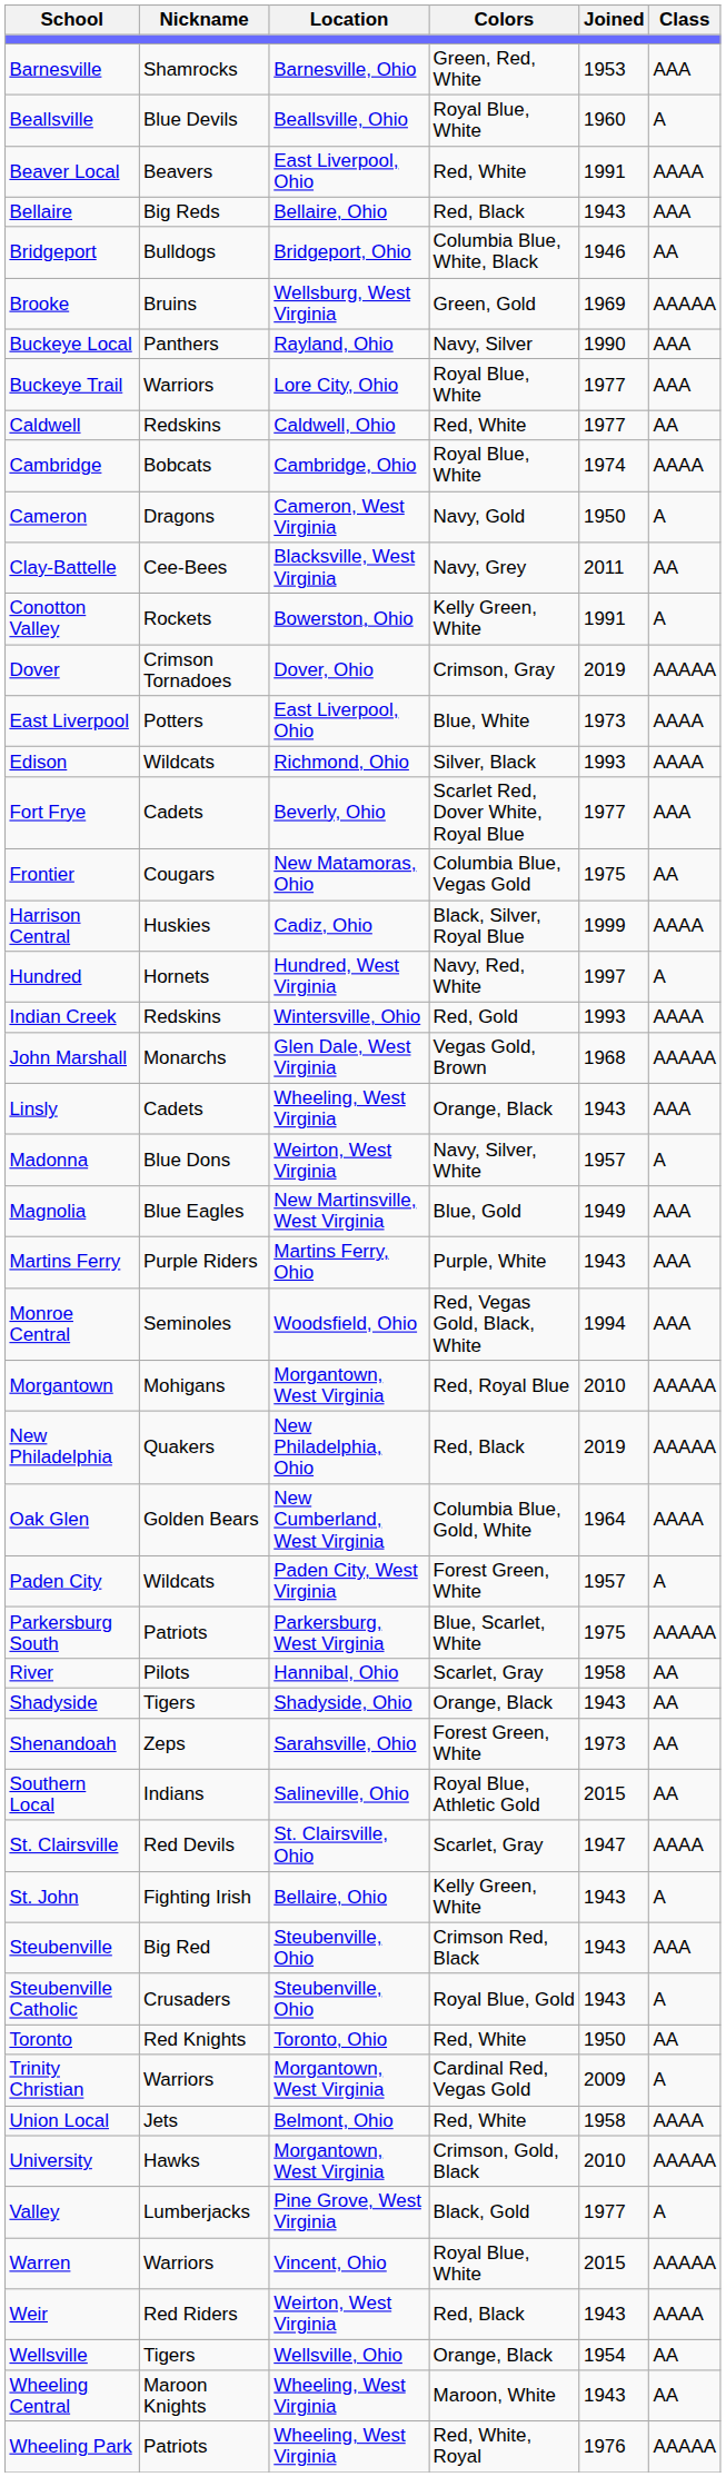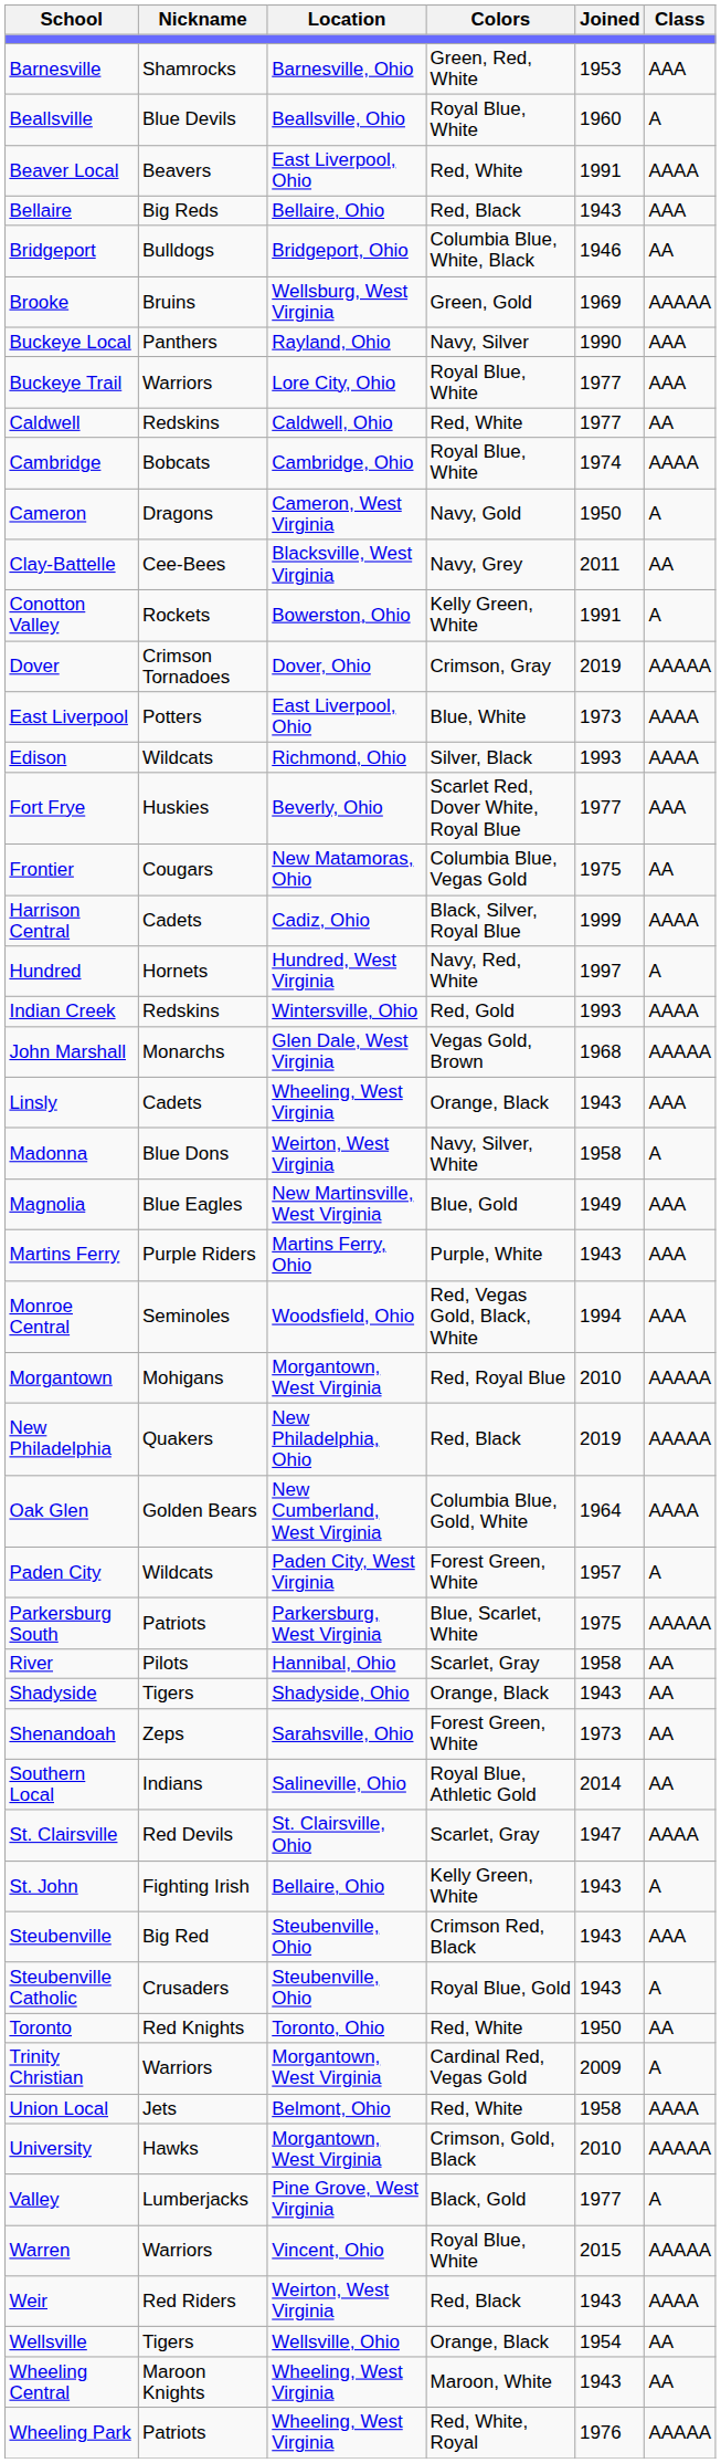 <table class="wikitable sortable">
 <tr>
 <th>School</th>
 <th>Nickname</th>
 <th>Location</th>
 <th>Colors</th>
 <th>Joined</th>
 <th>Class</th>
 </tr>
 <tr>
 <th colspan="8" style="background:#676AFE;"></th>
 </tr>
 <tr>
 <td><a href='#'>Barnesville</a></td>
 <td>Shamrocks</td>
 <td><a href='#'>Barnesville, Ohio</a></td>
 <td>Green, Red, White<br>  </td>
 <td>1953</td>
 <td>AAA</td>
 </tr>
 <tr>
 <td><a href='#'>Beallsville</a></td>
 <td>Blue Devils</td>
 <td><a href='#'>Beallsville, Ohio</a></td>
 <td>Royal Blue, White<br> </td>
 <td>1960</td>
 <td>A</td>
 </tr>
 <tr>
 <td><a href='#'>Beaver Local</a></td>
 <td>Beavers</td>
 <td><a href='#'>East Liverpool, Ohio</a></td>
 <td>Red, White<br> </td>
 <td>1991</td>
 <td>AAAA</td>
 </tr>
 <tr>
 <td><a href='#'>Bellaire</a></td>
 <td>Big Reds</td>
 <td><a href='#'>Bellaire, Ohio</a></td>
 <td>Red, Black<br> </td>
 <td>1943</td>
 <td>AAA</td>
 </tr>
 <tr>
 <td><a href='#'>Bridgeport</a></td>
 <td>Bulldogs</td>
 <td><a href='#'>Bridgeport, Ohio</a></td>
 <td>Columbia Blue, White, Black <br>   </td>
 <td>1946</td>
 <td>AA</td>
 </tr>
 <tr>
 <td><a href='#'>Brooke</a></td>
 <td>Bruins</td>
 <td><a href='#'>Wellsburg, West Virginia</a></td>
 <td>Green, Gold <br>  </td>
 <td>1969</td>
 <td>AAAAA</td>
 </tr>
 <tr>
 <td><a href='#'>Buckeye Local</a></td>
 <td>Panthers</td>
 <td><a href='#'>Rayland, Ohio</a></td>
 <td>Navy, Silver <br>  </td>
 <td>1990</td>
 <td>AAA</td>
 </tr>
 <tr>
 <td><a href='#'>Buckeye Trail</a></td>
 <td>Warriors</td>
 <td><a href='#'>Lore City, Ohio</a></td>
 <td>Royal Blue, White <br> </td>
 <td>1977</td>
 <td>AAA</td>
 </tr>
 <tr>
 <td><a href='#'>Caldwell</a></td>
 <td>Redskins</td>
 <td><a href='#'>Caldwell, Ohio</a></td>
 <td>Red, White <br>  </td>
 <td>1977</td>
 <td>AA</td>
 </tr>
 <tr>
 <td><a href='#'>Cambridge</a></td>
 <td>Bobcats</td>
 <td><a href='#'>Cambridge, Ohio</a></td>
 <td>Royal Blue, White <br> </td>
 <td>1974</td>
 <td>AAAA</td>
 </tr>
 <tr>
 <td><a href='#'>Cameron</a></td>
 <td>Dragons</td>
 <td><a href='#'>Cameron, West Virginia</a></td>
 <td>Navy, Gold <br>  </td>
 <td>1950</td>
 <td>A</td>
 </tr>
 <tr>
 <td><a href='#'>Clay-Battelle</a></td>
 <td>Cee-Bees</td>
 <td><a href='#'>Blacksville, West Virginia</a></td>
 <td>Navy, Grey <br>  </td>
 <td>2011</td>
 <td>AA</td>
 </tr>
 <tr>
 <td><a href='#'>Conotton Valley</a></td>
 <td>Rockets</td>
 <td><a href='#'>Bowerston, Ohio</a></td>
 <td>Kelly Green, White <br> </td>
 <td>1991</td>
 <td>A</td>
 </tr>
 <tr>
 <td><a href='#'>Dover</a></td>
 <td>Crimson Tornadoes</td>
 <td><a href='#'>Dover, Ohio</a></td>
 <td>Crimson, Gray <br> </td>
 <td>2019</td>
 <td>AAAAA</td>
 </tr>
 <tr>
 <td><a href='#'>East Liverpool</a></td>
 <td>Potters</td>
 <td><a href='#'>East Liverpool, Ohio</a></td>
 <td>Blue, White <br> </td>
 <td>1973</td>
 <td>AAAA</td>
 </tr>
 <tr>
 <td><a href='#'>Edison</a></td>
 <td>Wildcats</td>
 <td><a href='#'>Richmond, Ohio</a></td>
 <td>Silver, Black <br> </td>
 <td>1993</td>
 <td>AAAA</td>
 </tr>
 <tr>
 <td><a href='#'>Fort Frye</a></td>
-<td>Cadets</td>
+<td>Huskies</td>
 <td><a href='#'>Beverly, Ohio</a></td>
 <td>Scarlet Red, Dover White, Royal Blue <br>  </td>
 <td>1977</td>
 <td>AAA</td>
 </tr>
 <tr>
 <td><a href='#'>Frontier</a></td>
 <td>Cougars</td>
 <td><a href='#'>New Matamoras, Ohio</a></td>
 <td>Columbia Blue, Vegas Gold <br> </td>
 <td>1975</td>
 <td>AA</td>
 </tr>
 <tr>
 <td><a href='#'>Harrison Central</a></td>
-<td>Huskies</td>
+<td>Cadets</td>
 <td><a href='#'>Cadiz, Ohio</a></td>
 <td>Black, Silver, Royal Blue <br>  </td>
 <td>1999</td>
 <td>AAAA</td>
 </tr>
 <tr>
 <td><a href='#'>Hundred</a></td>
 <td>Hornets</td>
 <td><a href='#'>Hundred, West Virginia</a></td>
 <td>Navy, Red, White <br>  </td>
 <td>1997</td>
 <td>A</td>
 </tr>
 <tr>
 <td><a href='#'>Indian Creek</a></td>
 <td>Redskins</td>
 <td><a href='#'>Wintersville, Ohio</a></td>
 <td>Red, Gold <br> </td>
 <td>1993</td>
 <td>AAAA</td>
 </tr>
 <tr>
 <td><a href='#'>John Marshall</a></td>
 <td>Monarchs</td>
 <td><a href='#'>Glen Dale, West Virginia</a></td>
 <td>Vegas Gold, Brown <br> </td>
 <td>1968</td>
 <td>AAAAA</td>
 </tr>
 <tr>
 <td><a href='#'>Linsly</a></td>
 <td>Cadets</td>
 <td><a href='#'>Wheeling, West Virginia</a></td>
 <td>Orange, Black <br> </td>
 <td>1943</td>
 <td>AAA</td>
 </tr>
 <tr>
 <td><a href='#'>Madonna</a></td>
 <td>Blue Dons</td>
 <td><a href='#'>Weirton, West Virginia</a></td>
 <td>Navy, Silver, White <br>  </td>
-<td>1957</td>
+<td>1958</td>
 <td>A</td>
 </tr>
 <tr>
 <td><a href='#'>Magnolia</a></td>
 <td>Blue Eagles</td>
 <td><a href='#'>New Martinsville, West Virginia</a></td>
 <td>Blue, Gold <br> </td>
 <td>1949</td>
 <td>AAA</td>
 </tr>
 <tr>
 <td><a href='#'>Martins Ferry</a></td>
 <td>Purple Riders</td>
 <td><a href='#'>Martins Ferry, Ohio</a></td>
 <td>Purple, White <br> </td>
 <td>1943</td>
 <td>AAA</td>
 </tr>
 <tr>
 <td><a href='#'>Monroe Central</a></td>
 <td>Seminoles</td>
 <td><a href='#'>Woodsfield, Ohio</a></td>
 <td>Red, Vegas Gold, Black, White <br>   </td>
 <td>1994</td>
 <td>AAA</td>
 </tr>
 <tr>
 <td><a href='#'>Morgantown</a></td>
 <td>Mohigans</td>
 <td><a href='#'>Morgantown, West Virginia</a></td>
 <td>Red, Royal Blue <br> </td>
 <td>2010</td>
 <td>AAAAA</td>
 </tr>
 <tr>
 <td><a href='#'>New Philadelphia</a></td>
 <td>Quakers</td>
 <td><a href='#'>New Philadelphia, Ohio</a></td>
 <td>Red, Black <br> </td>
 <td>2019</td>
 <td>AAAAA</td>
 </tr>
 <tr>
 <td><a href='#'>Oak Glen</a></td>
 <td>Golden Bears</td>
 <td><a href='#'>New Cumberland, West Virginia</a></td>
 <td>Columbia Blue, Gold, White <br>   </td>
 <td>1964</td>
 <td>AAAA</td>
 </tr>
 <tr>
 <td><a href='#'>Paden City</a></td>
 <td>Wildcats</td>
 <td><a href='#'>Paden City, West Virginia</a></td>
 <td>Forest Green, White <br> </td>
 <td>1957</td>
 <td>A</td>
 </tr>
 <tr>
 <td><a href='#'>Parkersburg South</a></td>
 <td>Patriots</td>
 <td><a href='#'>Parkersburg, West Virginia</a></td>
 <td>Blue, Scarlet, White <br>  </td>
 <td>1975</td>
 <td>AAAAA</td>
 </tr>
 <tr>
 <td><a href='#'>River</a></td>
 <td>Pilots</td>
 <td><a href='#'>Hannibal, Ohio</a></td>
 <td>Scarlet, Gray <br> </td>
 <td>1958</td>
 <td>AA</td>
 </tr>
 <tr>
 <td><a href='#'>Shadyside</a></td>
 <td>Tigers</td>
 <td><a href='#'>Shadyside, Ohio</a></td>
 <td>Orange, Black <br> </td>
 <td>1943</td>
 <td>AA</td>
 </tr>
 <tr>
 <td><a href='#'>Shenandoah</a></td>
 <td>Zeps</td>
 <td><a href='#'>Sarahsville, Ohio</a></td>
 <td>Forest Green, White <br> </td>
 <td>1973</td>
 <td>AA</td>
 </tr>
 <tr>
 <td><a href='#'>Southern Local</a></td>
 <td>Indians</td>
 <td><a href='#'>Salineville, Ohio</a></td>
 <td>Royal Blue, Athletic Gold <br> </td>
-<td>2015</td>
+<td>2014</td>
 <td>AA</td>
 </tr>
 <tr>
 <td><a href='#'>St. Clairsville</a></td>
 <td>Red Devils</td>
 <td><a href='#'>St. Clairsville, Ohio</a></td>
 <td>Scarlet, Gray <br> </td>
 <td>1947</td>
 <td>AAAA</td>
 </tr>
 <tr>
 <td><a href='#'>St. John</a></td>
 <td>Fighting Irish</td>
 <td><a href='#'>Bellaire, Ohio</a></td>
 <td>Kelly Green, White <br> </td>
 <td>1943</td>
 <td>A</td>
 </tr>
 <tr>
 <td><a href='#'>Steubenville</a></td>
 <td>Big Red</td>
 <td><a href='#'>Steubenville, Ohio</a></td>
 <td>Crimson Red, Black <br> </td>
 <td>1943</td>
 <td>AAA</td>
 </tr>
 <tr>
 <td><a href='#'>Steubenville Catholic</a></td>
 <td>Crusaders</td>
 <td><a href='#'>Steubenville, Ohio</a></td>
 <td>Royal Blue, Gold <br> </td>
 <td>1943</td>
 <td>A</td>
 </tr>
 <tr>
 <td><a href='#'>Toronto</a></td>
 <td>Red Knights</td>
 <td><a href='#'>Toronto, Ohio</a></td>
 <td>Red, White <br> </td>
 <td>1950</td>
 <td>AA</td>
 </tr>
 <tr>
 <td><a href='#'>Trinity Christian</a></td>
 <td>Warriors</td>
 <td><a href='#'>Morgantown, West Virginia</a></td>
 <td>Cardinal Red, Vegas Gold <br> </td>
 <td>2009</td>
 <td>A</td>
 </tr>
 <tr>
 <td><a href='#'>Union Local</a></td>
 <td>Jets</td>
 <td><a href='#'>Belmont, Ohio</a></td>
 <td>Red, White <br> </td>
 <td>1958</td>
 <td>AAAA</td>
 </tr>
 <tr>
 <td><a href='#'>University</a></td>
 <td>Hawks</td>
 <td><a href='#'>Morgantown, West Virginia</a></td>
 <td>Crimson, Gold, Black <br>  </td>
 <td>2010</td>
 <td>AAAAA</td>
 </tr>
 <tr>
 <td><a href='#'>Valley</a></td>
 <td>Lumberjacks</td>
 <td><a href='#'>Pine Grove, West Virginia</a></td>
 <td>Black, Gold <br> </td>
 <td>1977</td>
 <td>A</td>
 </tr>
 <tr>
 <td><a href='#'>Warren</a></td>
 <td>Warriors</td>
 <td><a href='#'>Vincent, Ohio</a></td>
 <td>Royal Blue, White <br> </td>
 <td>2015</td>
 <td>AAAAA</td>
 </tr>
 <tr>
 <td><a href='#'>Weir</a></td>
 <td>Red Riders</td>
 <td><a href='#'>Weirton, West Virginia</a></td>
 <td>Red, Black <br> </td>
 <td>1943</td>
 <td>AAAA</td>
 </tr>
 <tr>
 <td><a href='#'>Wellsville</a></td>
 <td>Tigers</td>
 <td><a href='#'>Wellsville, Ohio</a></td>
 <td>Orange, Black <br> </td>
 <td>1954</td>
 <td>AA</td>
 </tr>
 <tr>
 <td><a href='#'>Wheeling Central</a></td>
 <td>Maroon Knights</td>
 <td><a href='#'>Wheeling, West Virginia</a></td>
 <td>Maroon, White <br> </td>
 <td>1943</td>
 <td>AA</td>
 </tr>
 <tr>
 <td><a href='#'>Wheeling Park</a></td>
 <td>Patriots</td>
 <td><a href='#'>Wheeling, West Virginia</a></td>
 <td>Red, White, Royal <br>  </td>
 <td>1976</td>
 <td>AAAAA</td>
 </tr>
 <tr>
 </tr>
 </table>
